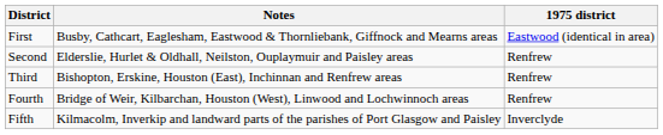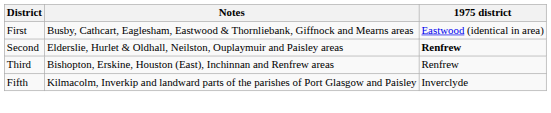 <table class="wikitable">
 <tr>
 <th>District</th>
 <th>Notes</th>
 <th>1975 district</th>
 </tr>
 <tr>
 <td>First</td>
 <td>Busby, Cathcart, Eaglesham, Eastwood & Thornliebank, Giffnock and Mearns areas</td>
 <td><a href='#'>Eastwood</a> (identical in area)</td>
 </tr>
 <tr>
 <td>Second</td>
 <td>Elderslie, Hurlet & Oldhall, Neilston, Ouplaymuir and Paisley areas</td>
-<td>Renfrew</td>
+<td><strong>Renfrew</strong></td>
 </tr>
 <tr>
 <td>Third</td>
 <td>Bishopton, Erskine, Houston (East), Inchinnan and Renfrew areas</td>
-<td>Renfrew</td>
-</tr>
-<tr>
-<td>Fourth</td>
-<td>Bridge of Weir, Kilbarchan, Houston (West), Linwood and Lochwinnoch areas</td>
 <td>Renfrew</td>
 </tr>
 <tr>
 <td>Fifth</td>
 <td>Kilmacolm, Inverkip and landward parts of the parishes of Port Glasgow and Paisley</td>
 <td>Inverclyde</td>
 </tr>
 </table>
